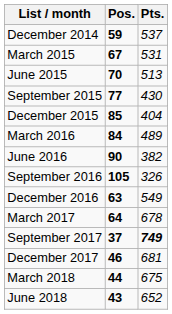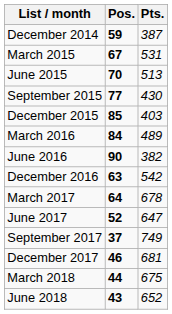 <table class="wikitable">
 <tr>
 <th>List / month</th>
 <th>Pos.</th>
 <th>Pts.</th>
 </tr>
 <tr>
 <td>December 2014</td>
 <td><strong>59</strong></td>
-<td><em>537</em></td>
+<td><em>387</em></td>
 </tr>
 <tr>
 <td>March 2015</td>
 <td><strong>67</strong></td>
 <td><em>531</em></td>
 </tr>
 <tr>
 <td>June 2015</td>
 <td><strong>70</strong></td>
 <td><em>513</em></td>
 </tr>
 <tr>
 <td>September 2015</td>
 <td><strong>77</strong></td>
 <td><em>430</em></td>
 </tr>
 <tr>
 <td>December 2015</td>
 <td><strong>85</strong></td>
-<td><em>404</em></td>
+<td><em>403</em></td>
 </tr>
 <tr>
 <td>March 2016</td>
 <td><strong>84</strong></td>
 <td><em>489</em></td>
 </tr>
 <tr>
 <td>June 2016</td>
 <td><strong>90</strong></td>
 <td><em>382</em></td>
 </tr>
 <tr>
-<td>September 2016</td>
-<td><strong>105</strong></td>
-<td><em>326</em></td>
-</tr>
-<tr>
 <td>December 2016</td>
 <td><strong>63</strong></td>
-<td><em>549</em></td>
+<td><em>542</em></td>
 </tr>
 <tr>
 <td>March 2017</td>
 <td><strong>64</strong></td>
 <td><em>678</em></td>
 </tr>
 <tr>
+<td>June 2017</td>
+<td><strong>52</strong></td>
+<td><em>647</em></td>
+</tr>
+<tr>
 <td>September 2017</td>
 <td><strong>37</strong></td>
-<td><strong><em>749</em></strong></td>
+<td><em>749</em></td>
 </tr>
 <tr>
 <td>December 2017</td>
 <td><strong>46</strong></td>
 <td><em>681</em></td>
 </tr>
 <tr>
 <td>March 2018</td>
 <td><strong>44</strong></td>
 <td><em>675</em></td>
 </tr>
 <tr>
 <td>June 2018</td>
 <td><strong>43</strong></td>
 <td><em>652</em></td>
 </tr>
 </table>
